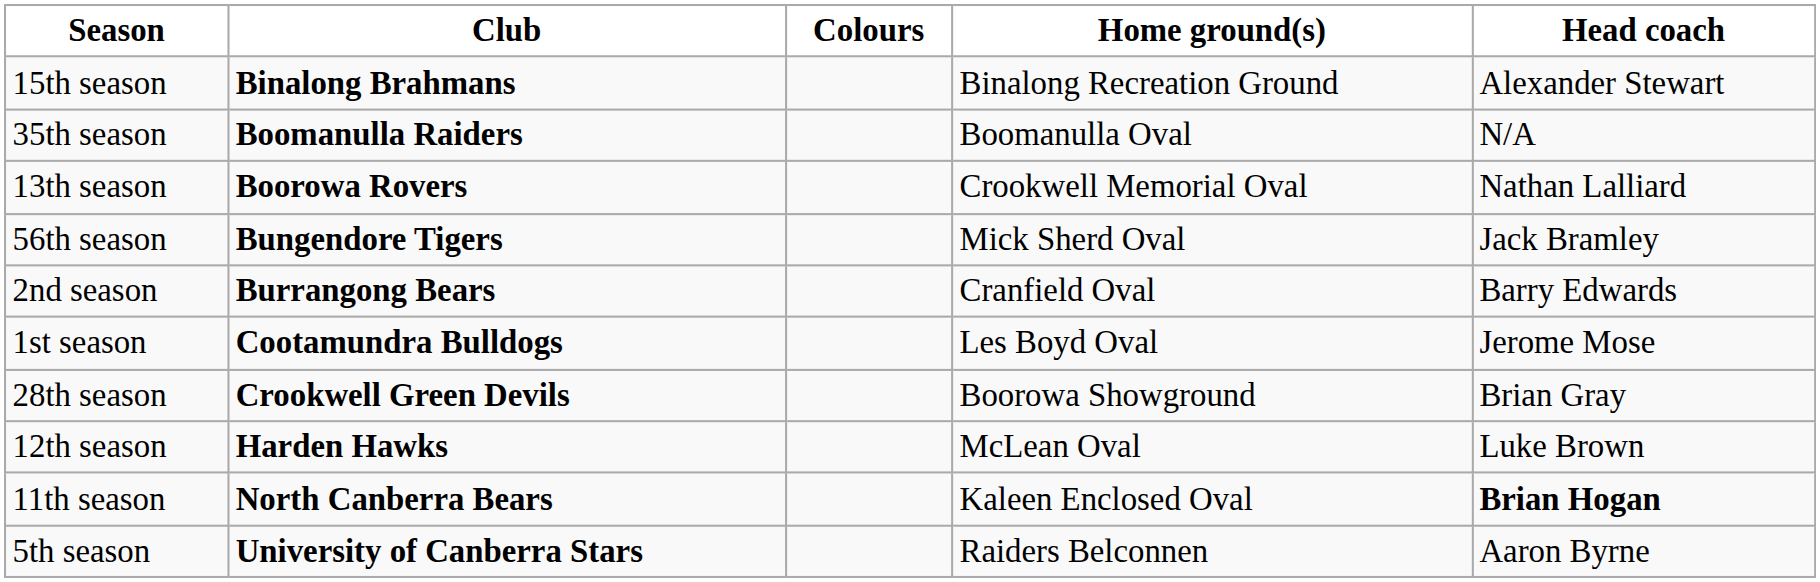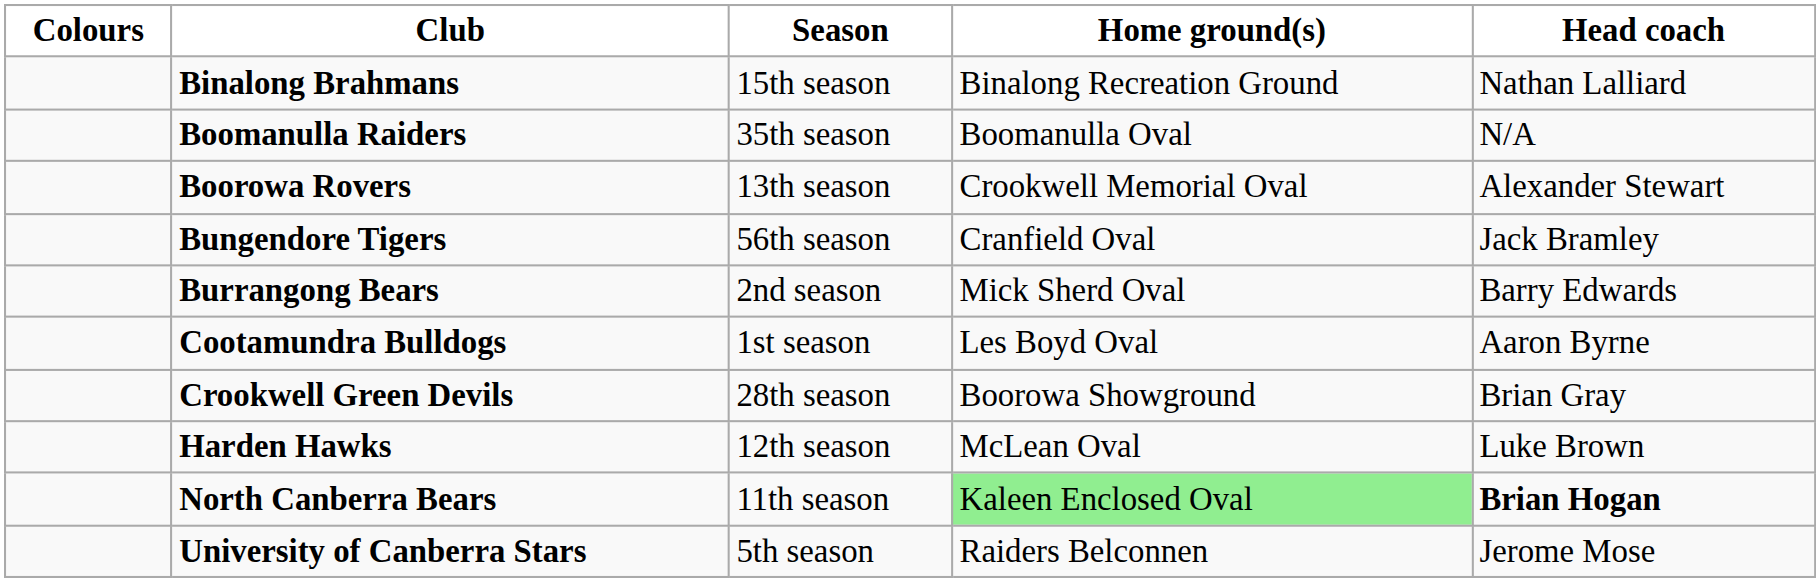 <table class="wikitable" style="width:100%; text-align:left">
 <tr>
+<th style="background:white">Colours</th>
+<th style="background:white">Club</th>
 <th style="background:white">Season</th>
-<th style="background:white">Club</th>
-<th style="background:white">Colours</th>
 <th style="background:white">Home ground(s)</th>
 <th style="background:white">Head coach</th>
 </tr>
 <tr>
+<td></td>
+<td><strong>Binalong Brahmans</strong></td>
 <td>15th season</td>
-<td><strong>Binalong Brahmans</strong></td>
-<td></td>
 <td>Binalong Recreation Ground</td>
-<td>Alexander Stewart</td>
+<td>Nathan Lalliard</td>
 </tr>
 <tr>
+<td></td>
+<td><strong>Boomanulla Raiders</strong></td>
 <td>35th season</td>
-<td><strong>Boomanulla Raiders</strong></td>
-<td></td>
 <td>Boomanulla Oval</td>
 <td>N/A</td>
 </tr>
 <tr>
+<td></td>
+<td><strong>Boorowa Rovers</strong></td>
 <td>13th season</td>
-<td><strong>Boorowa Rovers</strong></td>
-<td></td>
 <td>Crookwell Memorial Oval</td>
-<td>Nathan Lalliard</td>
+<td>Alexander Stewart</td>
 </tr>
 <tr>
+<td></td>
+<td><strong>Bungendore Tigers</strong></td>
 <td>56th season</td>
-<td><strong>Bungendore Tigers</strong></td>
-<td></td>
-<td>Mick Sherd Oval</td>
+<td>Cranfield Oval</td>
 <td>Jack Bramley</td>
 </tr>
 <tr>
+<td></td>
+<td><strong>Burrangong Bears</strong></td>
 <td>2nd season</td>
-<td><strong>Burrangong Bears</strong></td>
-<td></td>
-<td>Cranfield Oval</td>
+<td>Mick Sherd Oval</td>
 <td>Barry Edwards</td>
 </tr>
 <tr>
+<td></td>
+<td><strong>Cootamundra Bulldogs</strong></td>
 <td>1st season</td>
-<td><strong>Cootamundra Bulldogs</strong></td>
-<td></td>
 <td>Les Boyd Oval</td>
-<td>Jerome Mose</td>
+<td>Aaron Byrne</td>
 </tr>
 <tr>
+<td></td>
+<td><strong>Crookwell Green Devils</strong></td>
 <td>28th season</td>
-<td><strong>Crookwell Green Devils</strong></td>
-<td></td>
 <td>Boorowa Showground</td>
 <td>Brian Gray</td>
 </tr>
 <tr>
+<td></td>
+<td><strong>Harden Hawks</strong></td>
 <td>12th season</td>
-<td><strong>Harden Hawks</strong></td>
-<td></td>
 <td>McLean Oval</td>
 <td>Luke Brown</td>
 </tr>
 <tr>
+<td></td>
+<td><strong>North Canberra Bears</strong></td>
 <td>11th season</td>
-<td><strong>North Canberra Bears</strong></td>
-<td></td>
-<td>Kaleen Enclosed Oval</td>
+<td style="background: lightgreen;">Kaleen Enclosed Oval</td>
 <td><strong>Brian Hogan</strong></td>
 </tr>
 <tr>
+<td></td>
+<td><strong>University of Canberra Stars</strong></td>
 <td>5th season</td>
-<td><strong>University of Canberra Stars</strong></td>
-<td></td>
 <td>Raiders Belconnen</td>
-<td>Aaron Byrne</td>
+<td>Jerome Mose</td>
 </tr>
 </table>
